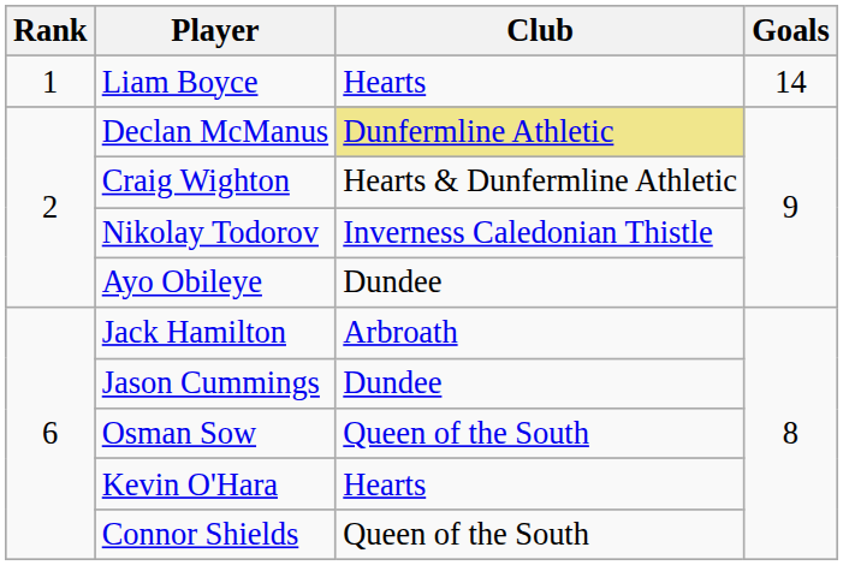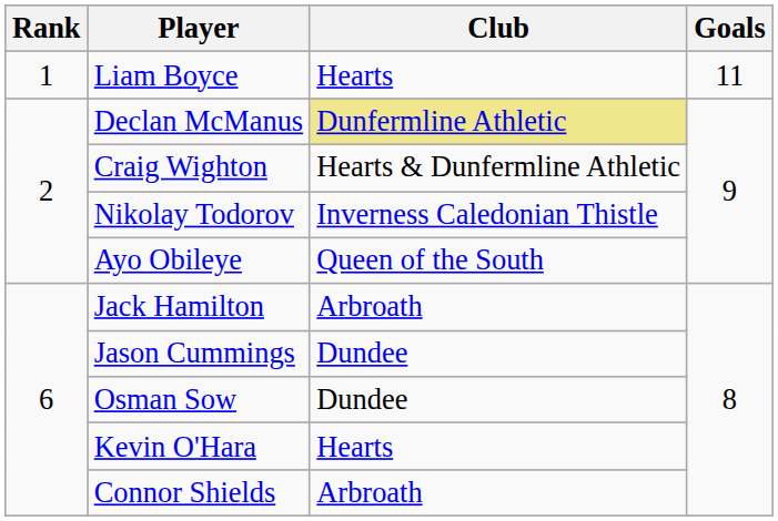 <table class="wikitable" style="text-align:center">
 <tr>
 <th>Rank</th>
 <th>Player</th>
 <th>Club</th>
 <th>Goals</th>
 </tr>
 <tr>
 <td>1</td>
 <td align="left"> <a href='#'>Liam Boyce</a></td>
 <td align="left"><a href='#'>Hearts</a></td>
-<td>14</td>
+<td>11</td>
 </tr>
 <tr>
 <td rowspan="4">2</td>
 <td align="left"> <a href='#'>Declan McManus</a></td>
 <td align="left" style="background: khaki;"><a href='#'>Dunfermline Athletic</a></td>
 <td rowspan="4">9</td>
 </tr>
 <tr>
 <td align="left"> <a href='#'>Craig Wighton</a></td>
 <td align="left">Hearts & Dunfermline Athletic</td>
 </tr>
 <tr>
 <td align="left"> <a href='#'>Nikolay Todorov</a></td>
 <td align="left"><a href='#'>Inverness Caledonian Thistle</a></td>
 </tr>
 <tr>
 <td align="left"> <a href='#'>Ayo Obileye</a></td>
-<td align="left">Dundee</td>
+<td align="left"><a href='#'>Queen of the South</a></td>
 </tr>
 <tr>
 <td rowspan="5">6</td>
 <td align="left"> <a href='#'>Jack Hamilton</a></td>
 <td align="left"><a href='#'>Arbroath</a></td>
 <td rowspan="5">8</td>
 </tr>
 <tr>
 <td align="left"> <a href='#'>Jason Cummings</a></td>
 <td align="left"><a href='#'>Dundee</a></td>
 </tr>
 <tr>
 <td align="left"> <a href='#'>Osman Sow</a></td>
-<td align="left"><a href='#'>Queen of the South</a></td>
+<td align="left">Dundee</td>
 </tr>
 <tr>
 <td align="left"> <a href='#'>Kevin O'Hara</a></td>
 <td align="left"><a href='#'>Hearts</a></td>
 </tr>
 <tr>
 <td align="left"> <a href='#'>Connor Shields</a></td>
-<td align="left">Queen of the South</td>
+<td align="left"><a href='#'>Arbroath</a></td>
 </tr>
 </table>
